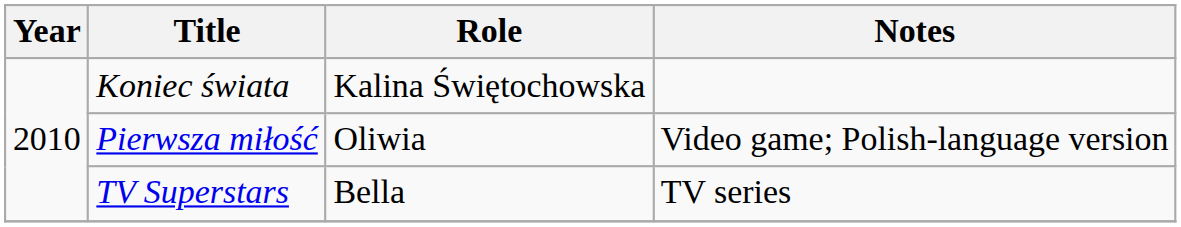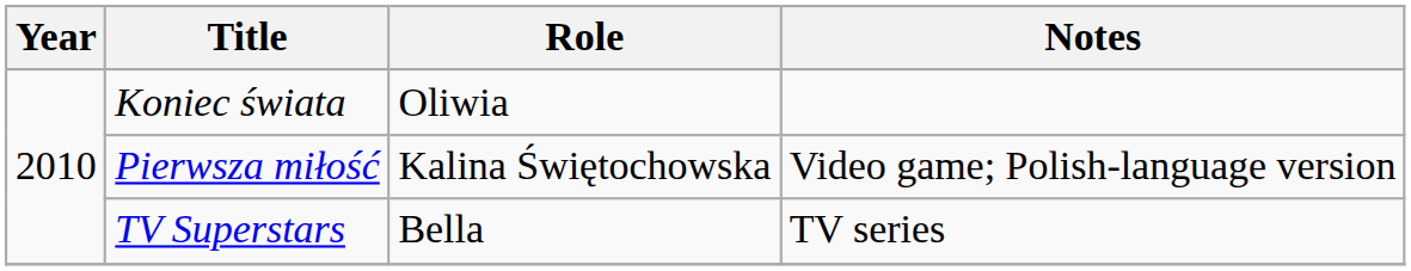 <table class="wikitable">
 <tr>
 <th>Year</th>
 <th>Title</th>
 <th>Role</th>
 <th>Notes</th>
 </tr>
 <tr>
 <td rowspan=3>2010</td>
 <td><em>Koniec świata</em></td>
-<td>Kalina Świętochowska</td>
+<td>Oliwia</td>
 <td></td>
 </tr>
 <tr>
 <td><em><a href='#'>Pierwsza miłość</a></em></td>
-<td>Oliwia</td>
+<td>Kalina Świętochowska</td>
 <td>Video game; Polish-language version</td>
 </tr>
 <tr>
 <td><em><a href='#'>TV Superstars</a></em></td>
 <td>Bella</td>
 <td>TV series</td>
 </tr>
 <tr>
 </tr>
 </table>
